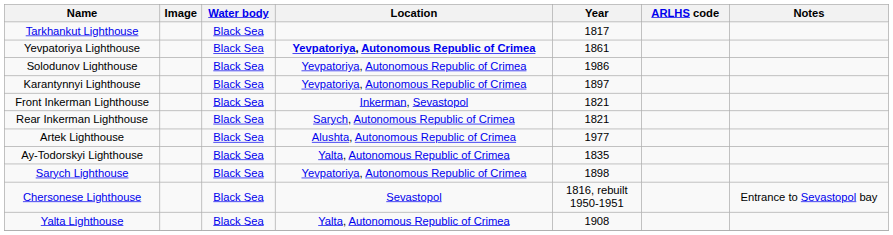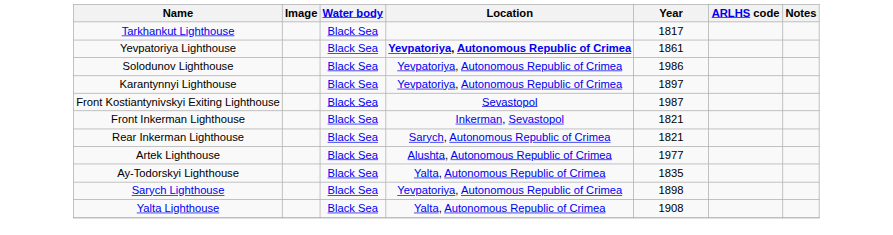 <table class="wikitable sortable" style="margin:auto;text-align:center">
 <tr>
 <th>Name</th>
 <th class="unsortable">Image</th>
 <th><a href='#'>Water body</a></th>
 <th>Location</th>
 <th width=10%>Year</th>
 <th width=10%><a href='#'>ARLHS</a> code</th>
 <th>Notes</th>
 </tr>
 <tr>
 <td><a href='#'>Tarkhankut Lighthouse</a></td>
 <td></td>
 <td><a href='#'>Black Sea</a></td>
 <td></td>
 <td>1817</td>
 <td></td>
 <td></td>
 </tr>
 <tr>
 <td>Yevpatoriya Lighthouse</td>
 <td></td>
 <td><a href='#'>Black Sea</a></td>
 <td><strong><a href='#'>Yevpatoriya</a>, <a href='#'>Autonomous Republic of Crimea</a></strong></td>
 <td>1861</td>
 <td></td>
 <td></td>
 </tr>
 <tr>
 <td>Solodunov Lighthouse</td>
 <td></td>
 <td><a href='#'>Black Sea</a></td>
 <td><a href='#'>Yevpatoriya</a>, <a href='#'>Autonomous Republic of Crimea</a></td>
 <td>1986</td>
 <td></td>
 <td></td>
 </tr>
 <tr>
 <td>Karantynnyi Lighthouse</td>
 <td></td>
 <td><a href='#'>Black Sea</a></td>
 <td><a href='#'>Yevpatoriya</a>, <a href='#'>Autonomous Republic of Crimea</a></td>
 <td>1897</td>
+<td></td>
+<td></td>
+</tr>
+<tr>
+<td>Front Kostiantynivskyi Exiting Lighthouse</td>
+<td></td>
+<td><a href='#'>Black Sea</a></td>
+<td><a href='#'>Sevastopol</a></td>
+<td>1987</td>
 <td></td>
 <td></td>
 </tr>
 <tr>
 <td>Front Inkerman Lighthouse</td>
 <td></td>
 <td><a href='#'>Black Sea</a></td>
 <td><a href='#'>Inkerman</a>, <a href='#'>Sevastopol</a></td>
 <td>1821</td>
 <td></td>
 <td></td>
 </tr>
 <tr>
 <td>Rear Inkerman Lighthouse</td>
 <td></td>
 <td><a href='#'>Black Sea</a></td>
 <td><a href='#'>Sarych</a>, <a href='#'>Autonomous Republic of Crimea</a></td>
 <td>1821</td>
 <td></td>
 <td></td>
 </tr>
 <tr>
 <td>Artek Lighthouse</td>
 <td></td>
 <td><a href='#'>Black Sea</a></td>
 <td><a href='#'>Alushta</a>, <a href='#'>Autonomous Republic of Crimea</a></td>
 <td>1977</td>
 <td></td>
 <td></td>
 </tr>
 <tr>
 <td>Ay-Todorskyi Lighthouse</td>
 <td></td>
 <td><a href='#'>Black Sea</a></td>
 <td><a href='#'>Yalta</a>, <a href='#'>Autonomous Republic of Crimea</a></td>
 <td>1835</td>
 <td></td>
 <td></td>
 </tr>
 <tr>
 <td><a href='#'>Sarych Lighthouse</a></td>
 <td></td>
 <td><a href='#'>Black Sea</a></td>
 <td><a href='#'>Yevpatoriya</a>, <a href='#'>Autonomous Republic of Crimea</a></td>
 <td>1898</td>
 <td></td>
 <td></td>
 </tr>
 <tr>
-<td><a href='#'>Chersonese Lighthouse</a></td>
-<td></td>
-<td><a href='#'>Black Sea</a></td>
-<td><a href='#'>Sevastopol</a></td>
-<td>1816, rebuilt 1950-1951</td>
-<td></td>
-<td>Entrance to <a href='#'>Sevastopol</a> bay</td>
-</tr>
-<tr>
 <td><a href='#'>Yalta Lighthouse</a></td>
 <td></td>
 <td><a href='#'>Black Sea</a></td>
 <td><a href='#'>Yalta</a>, <a href='#'>Autonomous Republic of Crimea</a></td>
 <td>1908</td>
 <td></td>
 <td></td>
 </tr>
 <tr>
 </tr>
 </table>
